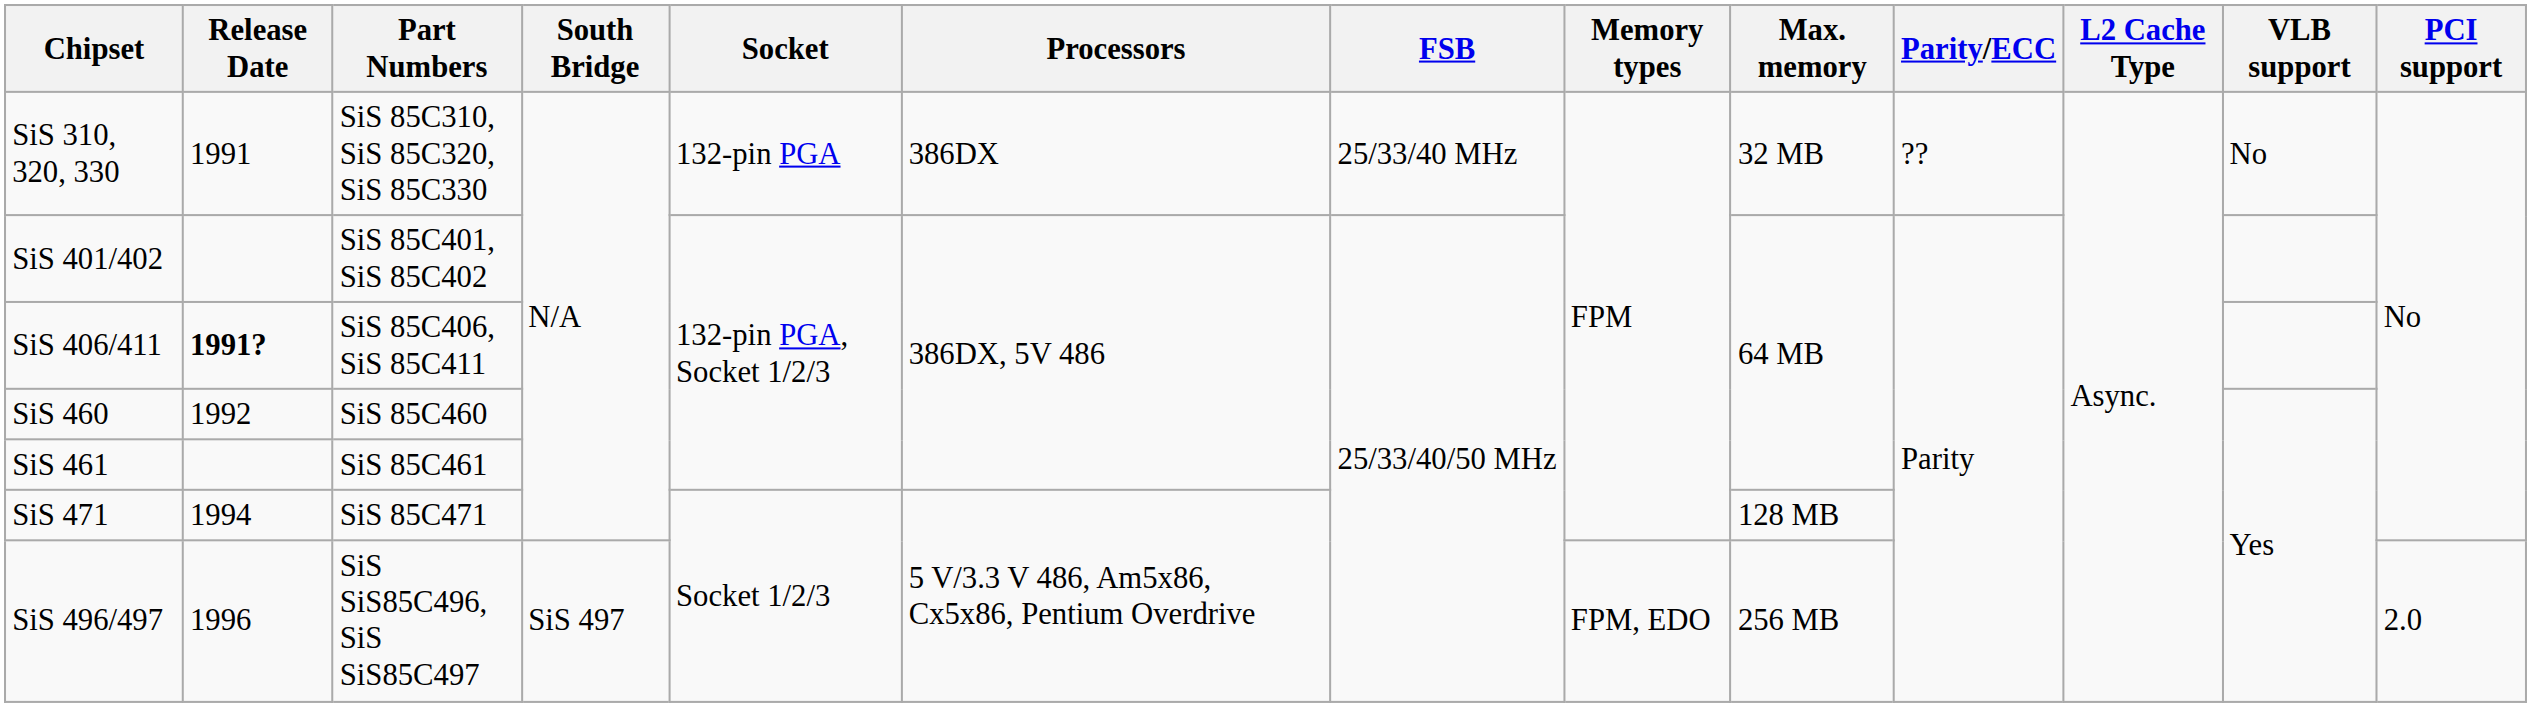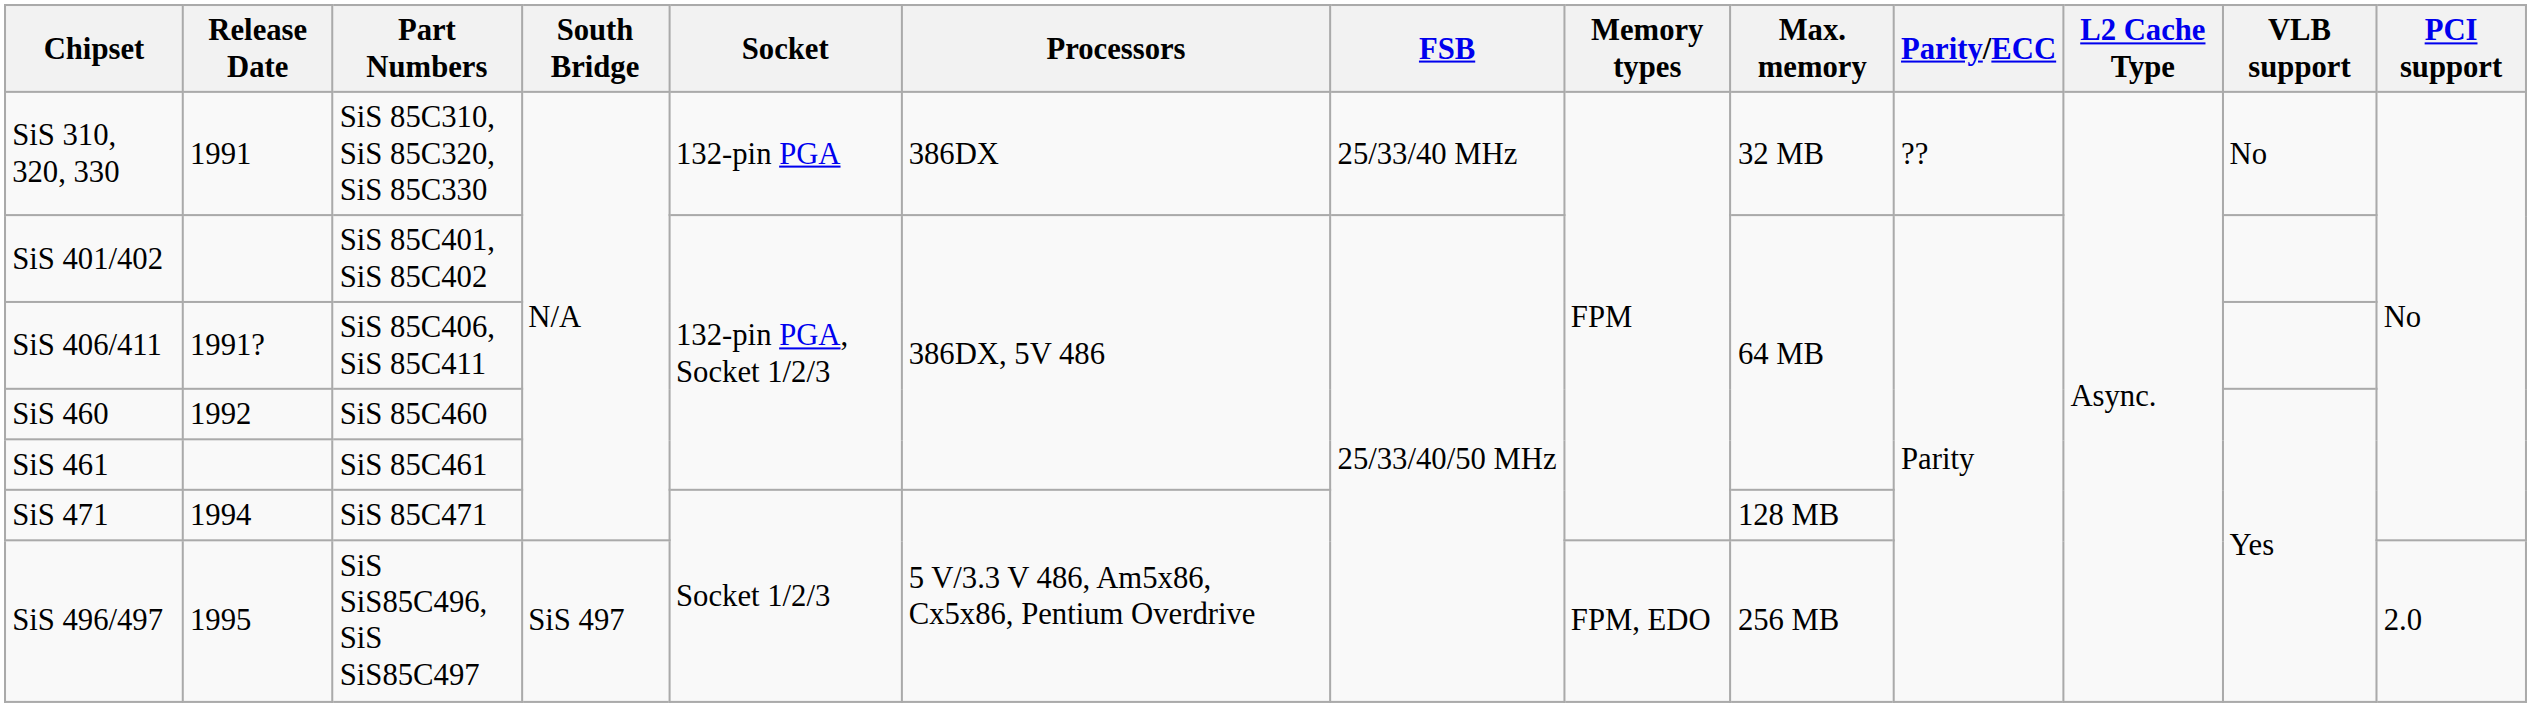 <table class="wikitable" style="font-size: 95%;">
 <tr>
 <th>Chipset</th>
 <th>Release Date</th>
 <th>Part Numbers</th>
 <th>South Bridge</th>
 <th>Socket</th>
 <th>Processors</th>
 <th><a href='#'>FSB</a></th>
 <th>Memory types</th>
 <th>Max. memory</th>
 <th><a href='#'>Parity</a>/<a href='#'>ECC</a></th>
 <th><a href='#'>L2 Cache</a> Type</th>
 <th>VLB support</th>
 <th><a href='#'>PCI</a> support</th>
 </tr>
 <tr>
 <td>SiS 310, 320, 330</td>
 <td>1991</td>
 <td>SiS 85C310,<br>SiS 85C320,<br>SiS 85C330</td>
 <td rowspan="6">N/A</td>
 <td>132-pin <a href='#'>PGA</a></td>
 <td>386DX</td>
 <td>25/33/40 MHz</td>
 <td rowspan="6">FPM</td>
 <td>32 MB</td>
 <td>??</td>
 <td rowspan="7">Async.</td>
 <td>No</td>
 <td rowspan="6">No</td>
 </tr>
 <tr>
 <td>SiS 401/402</td>
 <td></td>
 <td>SiS 85C401,<br>SiS 85C402</td>
 <td rowspan="4">132-pin <a href='#'>PGA</a>, Socket 1/2/3</td>
 <td rowspan="4">386DX, 5V 486</td>
 <td rowspan="6">25/33/40/50 MHz</td>
 <td rowspan="4">64 MB</td>
 <td rowspan="6">Parity</td>
 <td></td>
 </tr>
 <tr>
 <td>SiS 406/411</td>
-<td><strong>1991?</strong></td>
+<td>1991?</td>
 <td>SiS 85C406,<br>SiS 85C411</td>
 <td></td>
 </tr>
 <tr>
 <td>SiS 460</td>
 <td>1992</td>
 <td>SiS 85C460</td>
 <td rowspan="4">Yes</td>
 </tr>
 <tr>
 <td>SiS 461</td>
 <td></td>
 <td>SiS 85C461</td>
 </tr>
 <tr>
 <td>SiS 471</td>
 <td>1994</td>
 <td>SiS 85C471</td>
 <td rowspan="2">Socket 1/2/3</td>
 <td rowspan="2">5 V/3.3 V 486, Am5x86, Cx5x86, Pentium Overdrive</td>
 <td>128 MB</td>
 </tr>
 <tr>
 <td>SiS 496/497</td>
-<td>1996</td>
+<td>1995</td>
 <td>SiS SiS85C496,<br>SiS SiS85C497</td>
 <td>SiS 497</td>
 <td SDRAM>FPM, EDO</td>
 <td>256 MB</td>
 <td>2.0</td>
 </tr>
 </table>
